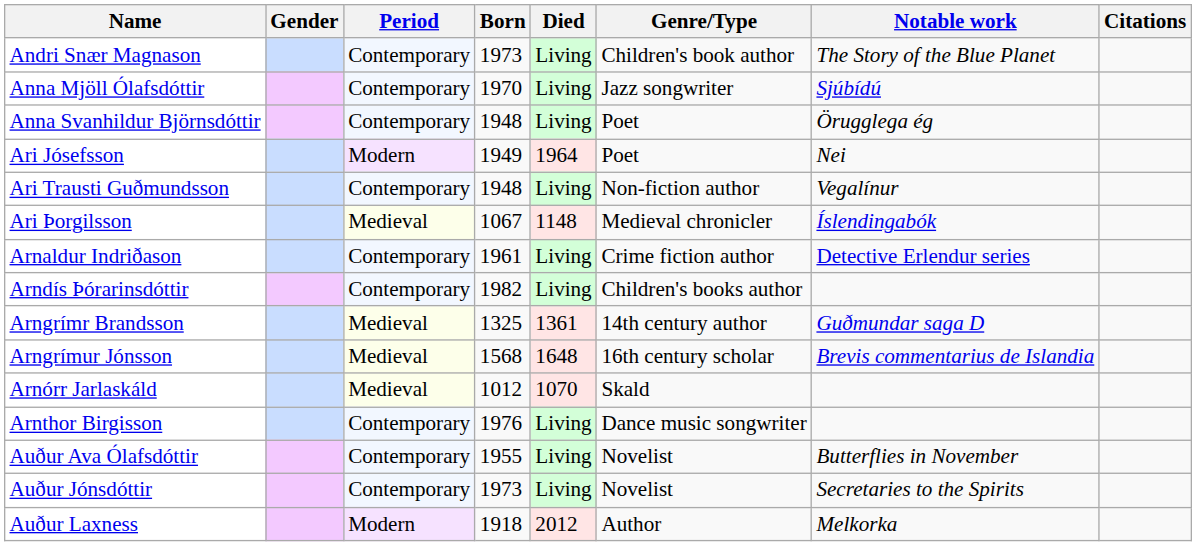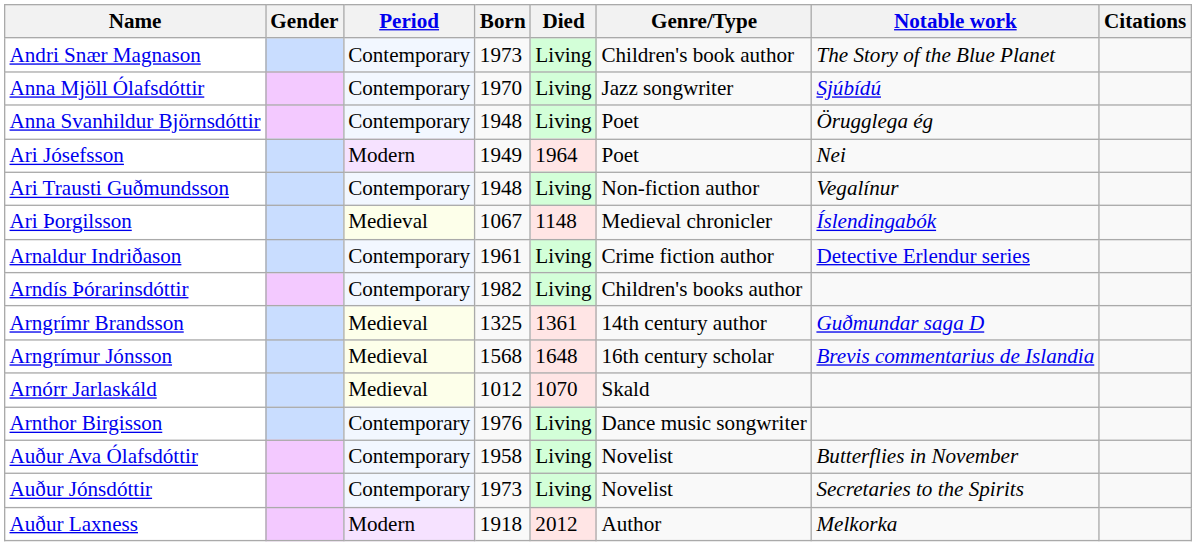 <table class="wikitable sortable sort-under" summary="The first column lists the names, starting with given name, then surname. The next column gives the gender. The next three columns give details on when the individual lived, then the specialisation of the individual, with a notable work and citations following.">
 <tr>
 <th scope="col">Name</th>
 <th scope="col">Gender</th>
 <th scope="col" class="unsortable"><a href='#'>Period</a></th>
 <th scope="col">Born</th>
 <th scope="col">Died</th>
 <th scope="col" class="unsortable" abbr="type">Genre/Type</th>
 <th class="unsortable" scope="col"><a href='#'>Notable work</a></th>
 <th scope="col" class="unsortable">Citations</th>
 </tr>
 <tr>
 <td style="background:white"><a href='#'>Andri Snær Magnason</a></td>
 <td style="background:#c9ddff"></td>
 <td style="background:#f2f7ff">Contemporary</td>
 <td>1973</td>
 <td style="background:#d3ffd8">Living</td>
 <td>Children's book author</td>
 <td><em>The Story of the Blue Planet</em></td>
 <td></td>
 </tr>
 <tr>
 <td style="background:white"><a href='#'>Anna Mjöll Ólafsdóttir</a></td>
 <td style="background:#f3c9ff"></td>
 <td style="background:#f2f7ff">Contemporary</td>
 <td>1970</td>
 <td style="background:#d3ffd8">Living</td>
 <td>Jazz songwriter</td>
 <td><em><a href='#'>Sjúbídú</a></em></td>
 <td></td>
 </tr>
 <tr>
 <td style="background:white"><a href='#'>Anna Svanhildur Björnsdóttir</a></td>
 <td style="background:#f3c9ff"></td>
 <td style="background:#f2f7ff">Contemporary</td>
 <td>1948</td>
 <td style="background:#d3ffd8">Living</td>
 <td>Poet</td>
 <td><em>Örugglega ég</em></td>
 <td></td>
 </tr>
 <tr>
 <td style="background:white"><a href='#'>Ari Jósefsson</a></td>
 <td style="background:#c9ddff"></td>
 <td style="background:#f6e2ff">Modern</td>
 <td>1949</td>
 <td style="background:#ffe5e5">1964</td>
 <td>Poet</td>
 <td><em>Nei</em></td>
 <td></td>
 </tr>
 <tr>
 <td style="background:white"><a href='#'>Ari Trausti Guðmundsson</a></td>
 <td style="background:#c9ddff"></td>
 <td style="background:#f2f7ff">Contemporary</td>
 <td>1948</td>
 <td style="background:#d3ffd8">Living</td>
 <td>Non-fiction author</td>
 <td><em>Vegalínur</em></td>
 <td></td>
 </tr>
 <tr>
 <td style="background:white"><a href='#'>Ari Þorgilsson</a></td>
 <td style="background:#c9ddff"></td>
 <td style="background:#fdffea">Medieval</td>
 <td>1067</td>
 <td style="background:#ffe5e5">1148</td>
 <td>Medieval chronicler</td>
 <td><em><a href='#'>Íslendingabók</a></em></td>
 <td></td>
 </tr>
 <tr>
 <td style="background:white"><a href='#'>Arnaldur Indriðason</a></td>
 <td style="background:#c9ddff"></td>
 <td style="background:#f2f7ff">Contemporary</td>
 <td>1961</td>
 <td style="background:#d3ffd8">Living</td>
 <td>Crime fiction author</td>
 <td><a href='#'>Detective Erlendur series</a></td>
 <td></td>
 </tr>
 <tr>
 <td style="background:white"><a href='#'>Arndís Þórarinsdóttir</a></td>
 <td style="background:#f3c9ff"></td>
 <td style="background:#f2f7ff">Contemporary</td>
 <td>1982</td>
 <td style="background:#d3ffd8">Living</td>
 <td>Children's books author</td>
 <td></td>
 <td></td>
 </tr>
 <tr>
 <td style="background:white"><a href='#'>Arngrímr Brandsson</a></td>
 <td style="background:#c9ddff"></td>
 <td style="background:#fdffea">Medieval</td>
 <td>1325</td>
 <td style="background:#ffe5e5">1361</td>
 <td>14th century author</td>
 <td><em><a href='#'>Guðmundar saga D</a></em></td>
 <td></td>
 </tr>
 <tr>
 <td style="background:white"><a href='#'>Arngrímur Jónsson</a></td>
 <td style="background:#c9ddff"></td>
 <td style="background:#fdffea">Medieval</td>
 <td>1568</td>
 <td style="background:#ffe5e5">1648</td>
 <td>16th century scholar</td>
 <td><em><a href='#'>Brevis commentarius de Islandia</a></em></td>
 <td></td>
 </tr>
 <tr>
 <td style="background:white"><a href='#'>Arnórr Jarlaskáld</a></td>
 <td style="background:#c9ddff"></td>
 <td style="background:#fdffea">Medieval</td>
 <td>1012</td>
 <td style="background:#ffe5e5">1070</td>
 <td>Skald</td>
 <td></td>
 <td></td>
 </tr>
 <tr>
 <td style="background:white"><a href='#'>Arnthor Birgisson</a></td>
 <td style="background:#c9ddff"></td>
 <td style="background:#f2f7ff">Contemporary</td>
 <td>1976</td>
 <td style="background:#d3ffd8">Living</td>
 <td>Dance music songwriter</td>
 <td></td>
 <td></td>
 </tr>
 <tr>
 <td style="background:white"><a href='#'>Auður Ava Ólafsdóttir</a></td>
 <td style="background:#f3c9ff"></td>
 <td style="background:#f2f7ff">Contemporary</td>
-<td>1955</td>
+<td>1958</td>
 <td style="background:#d3ffd8">Living</td>
 <td>Novelist</td>
 <td><em>Butterflies in November</em></td>
 <td></td>
 </tr>
 <tr>
 <td style="background:white"><a href='#'>Auður Jónsdóttir</a></td>
 <td style="background:#f3c9ff"></td>
 <td style="background:#f2f7ff">Contemporary</td>
 <td>1973</td>
 <td style="background:#d3ffd8">Living</td>
 <td>Novelist</td>
 <td><em>Secretaries to the Spirits</em></td>
 <td></td>
 </tr>
 <tr>
 <td style="background:white"><a href='#'>Auður Laxness</a></td>
 <td style="background:#f3c9ff"></td>
 <td style="background:#f6e2ff">Modern</td>
 <td>1918</td>
 <td style="background:#ffe5e5">2012</td>
 <td>Author</td>
 <td><em>Melkorka</em></td>
 <td></td>
 </tr>
 </table>
